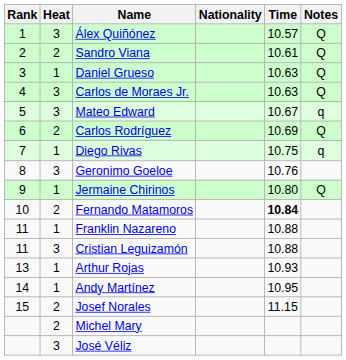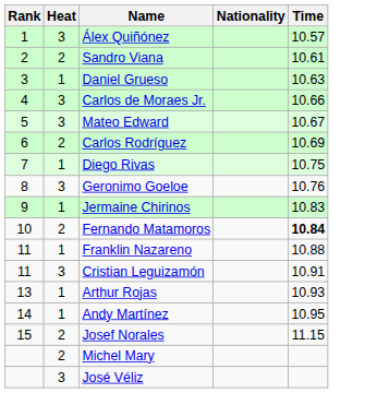 <table class="wikitable sortable" style="text-align:center;font-size:95%">
 <tr>
 <th>Rank</th>
 <th>Heat</th>
 <th>Name</th>
 <th>Nationality</th>
 <th>Time</th>
-<th>Notes</th>
 </tr>
 <tr bgcolor=ccffcc>
 <td>1</td>
 <td>3</td>
 <td align=left><a href='#'>Álex Quiñónez</a></td>
 <td align=left></td>
 <td>10.57</td>
-<td>Q</td>
 </tr>
 <tr bgcolor=ccffcc>
 <td>2</td>
 <td>2</td>
 <td align=left><a href='#'>Sandro Viana</a></td>
 <td align=left></td>
 <td>10.61</td>
-<td>Q</td>
 </tr>
 <tr bgcolor=ccffcc>
 <td>3</td>
 <td>1</td>
 <td align=left><a href='#'>Daniel Grueso</a></td>
 <td align=left></td>
 <td>10.63</td>
-<td>Q</td>
 </tr>
 <tr bgcolor=ccffcc>
 <td>4</td>
 <td>3</td>
 <td align=left><a href='#'>Carlos de Moraes Jr.</a></td>
 <td align=left></td>
-<td>10.63</td>
-<td>Q</td>
+<td>10.66</td>
 </tr>
 <tr bgcolor=ddffdd>
 <td>5</td>
 <td>3</td>
 <td align=left><a href='#'>Mateo Edward</a></td>
 <td align=left></td>
 <td>10.67</td>
-<td>q</td>
 </tr>
 <tr bgcolor=ccffcc>
 <td>6</td>
 <td>2</td>
 <td align=left><a href='#'>Carlos Rodríguez</a></td>
 <td align=left></td>
 <td>10.69</td>
-<td>Q</td>
 </tr>
 <tr bgcolor=ddffdd>
 <td>7</td>
 <td>1</td>
 <td align=left><a href='#'>Diego Rivas</a></td>
 <td align=left></td>
 <td>10.75</td>
-<td>q</td>
 </tr>
 <tr>
 <td>8</td>
 <td>3</td>
 <td align=left><a href='#'>Geronimo Goeloe</a></td>
 <td align=left></td>
 <td>10.76</td>
-<td></td>
 </tr>
 <tr bgcolor=ccffcc>
 <td>9</td>
 <td>1</td>
 <td align=left><a href='#'>Jermaine Chirinos</a></td>
 <td align=left></td>
-<td>10.80</td>
-<td>Q</td>
+<td>10.83</td>
 </tr>
 <tr>
 <td>10</td>
 <td>2</td>
 <td align=left><a href='#'>Fernando Matamoros</a></td>
 <td align=left></td>
 <td><strong>10.84</strong></td>
-<td></td>
 </tr>
 <tr>
 <td>11</td>
 <td>1</td>
 <td align=left><a href='#'>Franklin Nazareno</a></td>
 <td align=left></td>
 <td>10.88</td>
-<td></td>
 </tr>
 <tr>
 <td>11</td>
 <td>3</td>
 <td align=left><a href='#'>Cristian Leguizamón</a></td>
 <td align=left></td>
-<td>10.88</td>
-<td></td>
+<td>10.91</td>
 </tr>
 <tr>
 <td>13</td>
 <td>1</td>
 <td align=left><a href='#'>Arthur Rojas</a></td>
 <td align=left></td>
 <td>10.93</td>
-<td></td>
 </tr>
 <tr>
 <td>14</td>
 <td>1</td>
 <td align=left><a href='#'>Andy Martínez</a></td>
 <td align=left></td>
 <td>10.95</td>
-<td></td>
 </tr>
 <tr>
 <td>15</td>
 <td>2</td>
 <td align=left><a href='#'>Josef Norales</a></td>
 <td align=left></td>
 <td>11.15</td>
-<td></td>
 </tr>
 <tr>
 <td></td>
 <td>2</td>
 <td align=left><a href='#'>Michel Mary</a></td>
 <td align=left></td>
-<td></td>
 <td></td>
 </tr>
 <tr>
 <td></td>
 <td>3</td>
 <td align=left><a href='#'>José Véliz</a></td>
 <td align=left></td>
 <td></td>
-<td></td>
 </tr>
 </table>
